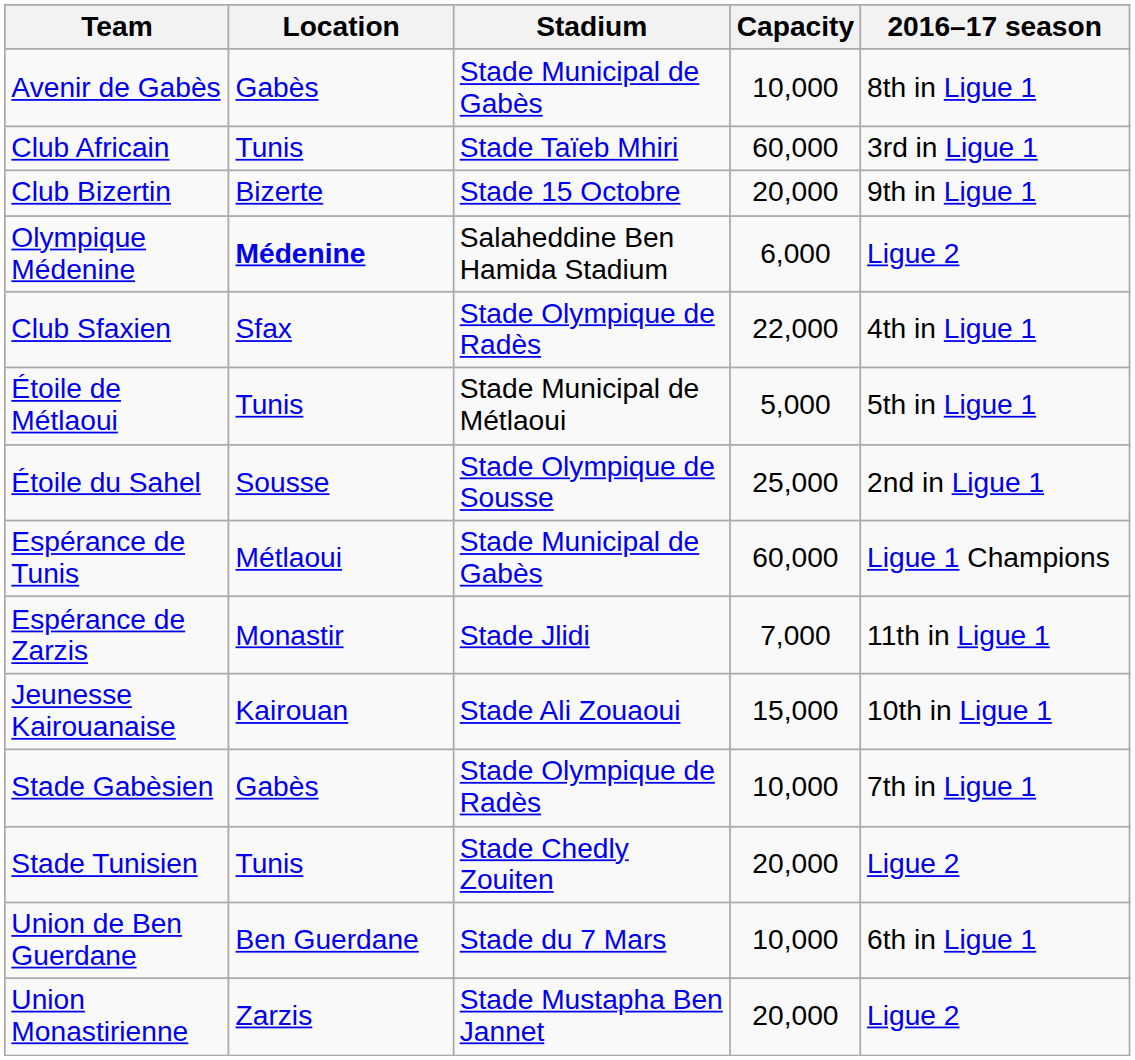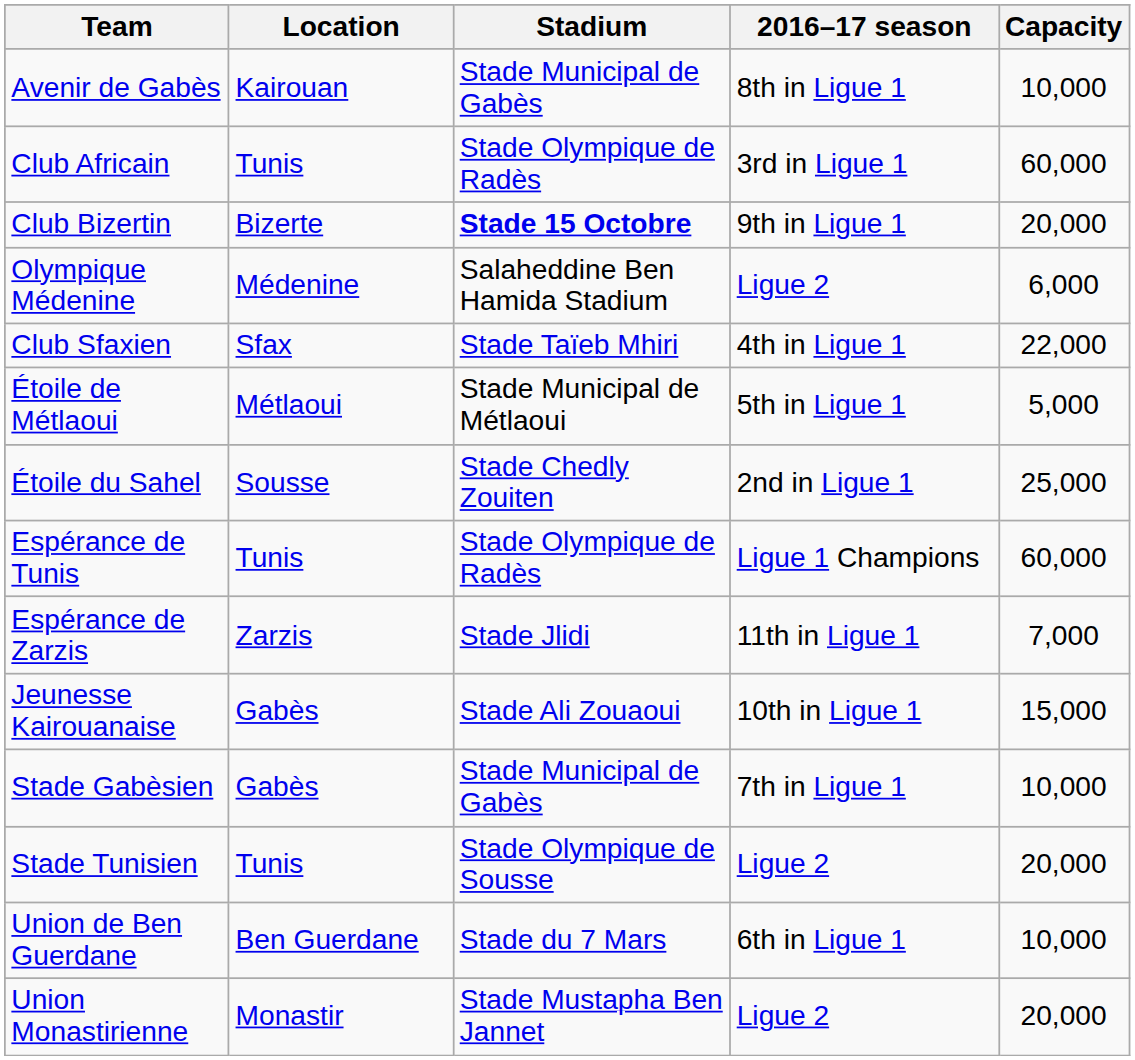 <table class="wikitable sortable">
 <tr>
 <th width="120px">Team</th>
 <th width="120px">Location</th>
 <th width="150px">Stadium</th>
+<th width="145px">2016–17 season</th>
 <th>Capacity</th>
-<th width="145px">2016–17 season</th>
 </tr>
 <tr>
 <td><a href='#'>Avenir de Gabès</a></td>
-<td><a href='#'>Gabès</a></td>
+<td><a href='#'>Kairouan</a></td>
 <td><a href='#'>Stade Municipal de Gabès</a></td>
+<td>8th in <a href='#'>Ligue 1</a></td>
 <td align="center">10,000</td>
-<td>8th in <a href='#'>Ligue 1</a></td>
 </tr>
 <tr>
 <td><a href='#'>Club Africain</a></td>
 <td><a href='#'>Tunis</a></td>
-<td><a href='#'>Stade Taïeb Mhiri</a></td>
+<td><a href='#'>Stade Olympique de Radès</a></td>
+<td>3rd in <a href='#'>Ligue 1</a></td>
 <td align="center">60,000</td>
-<td>3rd in <a href='#'>Ligue 1</a></td>
 </tr>
 <tr>
 <td><a href='#'>Club Bizertin</a></td>
 <td><a href='#'>Bizerte</a></td>
-<td><a href='#'>Stade 15 Octobre</a></td>
+<td><strong><a href='#'>Stade 15 Octobre</a></strong></td>
+<td>9th in <a href='#'>Ligue 1</a></td>
 <td align="center">20,000</td>
-<td>9th in <a href='#'>Ligue 1</a></td>
 </tr>
 <tr>
 <td><a href='#'>Olympique Médenine</a></td>
-<td><strong><a href='#'>Médenine</a></strong></td>
+<td><a href='#'>Médenine</a></td>
 <td>Salaheddine Ben Hamida Stadium</td>
+<td><a href='#'>Ligue 2</a></td>
 <td align="center">6,000</td>
-<td><a href='#'>Ligue 2</a></td>
 </tr>
 <tr>
 <td><a href='#'>Club Sfaxien</a></td>
 <td><a href='#'>Sfax</a></td>
-<td><a href='#'>Stade Olympique de Radès</a></td>
+<td><a href='#'>Stade Taïeb Mhiri</a></td>
+<td>4th in <a href='#'>Ligue 1</a></td>
 <td align="center">22,000</td>
-<td>4th in <a href='#'>Ligue 1</a></td>
 </tr>
 <tr>
 <td><a href='#'>Étoile de Métlaoui</a></td>
-<td><a href='#'>Tunis</a></td>
+<td><a href='#'>Métlaoui</a></td>
 <td>Stade Municipal de Métlaoui</td>
+<td>5th in <a href='#'>Ligue 1</a></td>
 <td align="center">5,000</td>
-<td>5th in <a href='#'>Ligue 1</a></td>
 </tr>
 <tr>
 <td><a href='#'>Étoile du Sahel</a></td>
 <td><a href='#'>Sousse</a></td>
-<td><a href='#'>Stade Olympique de Sousse</a></td>
+<td><a href='#'>Stade Chedly Zouiten</a></td>
+<td>2nd in <a href='#'>Ligue 1</a></td>
 <td align="center">25,000</td>
-<td>2nd in <a href='#'>Ligue 1</a></td>
 </tr>
 <tr>
 <td><a href='#'>Espérance de Tunis</a></td>
-<td><a href='#'>Métlaoui</a></td>
-<td><a href='#'>Stade Municipal de Gabès</a></td>
+<td><a href='#'>Tunis</a></td>
+<td><a href='#'>Stade Olympique de Radès</a></td>
+<td><a href='#'>Ligue 1</a> Champions</td>
 <td align="center">60,000</td>
-<td><a href='#'>Ligue 1</a> Champions</td>
 </tr>
 <tr>
 <td><a href='#'>Espérance de Zarzis</a></td>
-<td><a href='#'>Monastir</a></td>
+<td><a href='#'>Zarzis</a></td>
 <td><a href='#'>Stade Jlidi</a></td>
+<td>11th in <a href='#'>Ligue 1</a></td>
 <td align="center">7,000</td>
-<td>11th in <a href='#'>Ligue 1</a></td>
 </tr>
 <tr>
 <td><a href='#'>Jeunesse Kairouanaise</a></td>
-<td><a href='#'>Kairouan</a></td>
+<td><a href='#'>Gabès</a></td>
 <td><a href='#'>Stade Ali Zouaoui</a></td>
+<td>10th in <a href='#'>Ligue 1</a></td>
 <td align="center">15,000</td>
-<td>10th in <a href='#'>Ligue 1</a></td>
 </tr>
 <tr>
 <td><a href='#'>Stade Gabèsien</a></td>
 <td><a href='#'>Gabès</a></td>
-<td><a href='#'>Stade Olympique de Radès</a></td>
+<td><a href='#'>Stade Municipal de Gabès</a></td>
+<td>7th in <a href='#'>Ligue 1</a></td>
 <td align="center">10,000</td>
-<td>7th in <a href='#'>Ligue 1</a></td>
 </tr>
 <tr>
 <td><a href='#'>Stade Tunisien</a></td>
 <td><a href='#'>Tunis</a></td>
-<td><a href='#'>Stade Chedly Zouiten</a></td>
+<td><a href='#'>Stade Olympique de Sousse</a></td>
+<td><a href='#'>Ligue 2</a></td>
 <td align="center">20,000</td>
-<td><a href='#'>Ligue 2</a></td>
 </tr>
 <tr>
 <td><a href='#'>Union de Ben Guerdane</a></td>
 <td><a href='#'>Ben Guerdane</a></td>
 <td><a href='#'>Stade du 7 Mars</a></td>
+<td>6th in <a href='#'>Ligue 1</a></td>
 <td align="center">10,000</td>
-<td>6th in <a href='#'>Ligue 1</a></td>
 </tr>
 <tr>
 <td><a href='#'>Union Monastirienne</a></td>
-<td><a href='#'>Zarzis</a></td>
+<td><a href='#'>Monastir</a></td>
 <td><a href='#'>Stade Mustapha Ben Jannet</a></td>
+<td><a href='#'>Ligue 2</a></td>
 <td align="center">20,000</td>
-<td><a href='#'>Ligue 2</a></td>
 </tr>
 </table>
